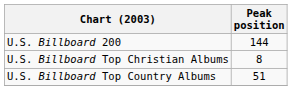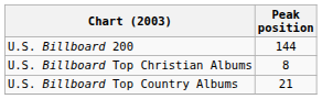 <table class="wikitable">
 <tr>
 <th>Chart (2003)</th>
 <th>Peak<br>position</th>
 </tr>
 <tr>
 <td>U.S. <em>Billboard</em> 200</td>
 <td align="center">144</td>
 </tr>
 <tr>
 <td>U.S. <em>Billboard</em> Top Christian Albums</td>
 <td align="center">8</td>
 </tr>
 <tr>
 <td>U.S. <em>Billboard</em> Top Country Albums</td>
-<td align="center">51</td>
+<td align="center">21</td>
 </tr>
 <tr>
 </tr>
 </table>
